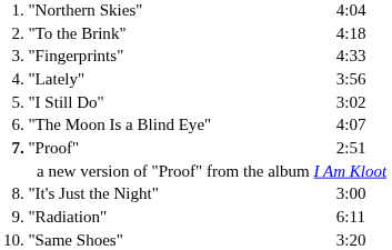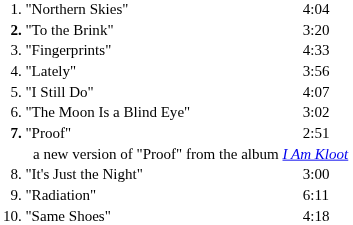 <table style="background: transparent; margin: auto auto auto 2em ">
 <tr>
 <td align="right">1.</td>
 <td>"Northern Skies"</td>
 <td>4:04</td>
 </tr>
 <tr>
-<td align="right">2.</td>
+<td align="right"><strong>2.</strong></td>
 <td>"To the Brink"</td>
-<td>4:18</td>
+<td>3:20</td>
 </tr>
 <tr>
 <td align="right">3.</td>
 <td>"Fingerprints"</td>
 <td>4:33</td>
 </tr>
 <tr>
 <td align="right">4.</td>
 <td>"Lately"</td>
 <td>3:56</td>
 </tr>
 <tr>
 <td align="right">5.</td>
 <td>"I Still Do"</td>
-<td>3:02</td>
+<td>4:07</td>
 </tr>
 <tr>
 <td align="right">6.</td>
 <td>"The Moon Is a Blind Eye"</td>
-<td>4:07</td>
+<td>3:02</td>
 </tr>
 <tr>
 <td align="right"><strong>7.</strong></td>
 <td>"Proof"</td>
 <td>2:51</td>
 </tr>
 <tr>
 <td></td>
 <td colspan="2">  a new version of "Proof" from the album <em><a href='#'>I Am Kloot</a></em></td>
 </tr>
 <tr>
 <td align="right">8.</td>
 <td>"It's Just the Night"</td>
 <td>3:00</td>
 </tr>
 <tr>
 <td align="right">9.</td>
 <td>"Radiation"</td>
 <td>6:11</td>
 </tr>
 <tr>
 <td align="right">10.</td>
 <td>"Same Shoes"</td>
-<td>3:20</td>
+<td>4:18</td>
 </tr>
 <tr>
 </tr>
 </table>
